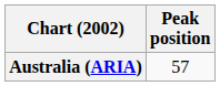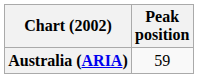 <table class="wikitable sortable plainrowheaders" style="text-align:center">
 <tr>
 <th>Chart (2002)</th>
 <th>Peak<br>position</th>
 </tr>
 <tr>
 <th scope="row">Australia (<a href='#'>ARIA</a>)</th>
-<td>57</td>
+<td>59</td>
 </tr>
 <tr>
 </tr>
 <tr>
 </tr>
 <tr>
 </tr>
 <tr>
 </tr>
 </table>
